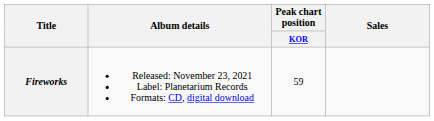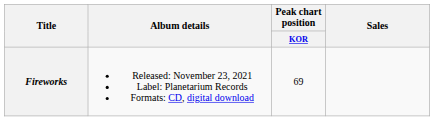 <table class="wikitable plainrowheaders" style="text-align:center;">
 <tr>
 <th scope="col" rowspan="2" style="width:8em;">Title</th>
 <th scope="col" rowspan="2" style="width:18em;">Album details</th>
 <th scope="col" colspan="1" style="width:5em;">Peak chart position</th>
 <th scope="col" rowspan="2" style="width:10em;">Sales</th>
 </tr>
 <tr>
 <th><small><a href='#'>KOR</a></small><br></th>
 </tr>
 <tr>
 <th scope="row"><em>Fireworks</em></th>
 <td><br><ul><li>Released: November 23, 2021</li><li>Label: Planetarium Records</li><li>Formats: <a href='#'>CD</a>, <a href='#'>digital download</a></li></ul></td>
-<td>59</td>
+<td>69</td>
 <td></td>
 </tr>
 </table>
